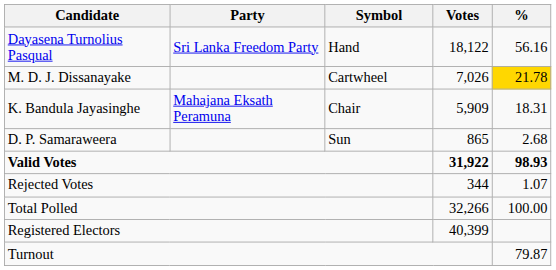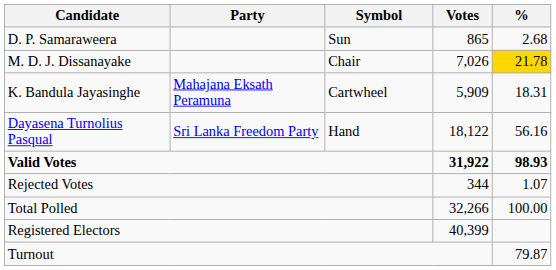 <table class="wikitable" border="1" style="text-align:right;">
 <tr>
 <th align=left width="190">Candidate</th>
 <th align=left width="180">Party</th>
 <th align=left width="120">Symbol</th>
 <th align=left width="60">Votes</th>
 <th align=left width="60">%</th>
 </tr>
 <tr>
-<td align=left><a href='#'>Dayasena Turnolius Pasqual</a></td>
-<td align=left><a href='#'>Sri Lanka Freedom Party</a></td>
-<td align=left>Hand</td>
-<td>18,122</td>
-<td>56.16</td>
+<td align=left>D. P. Samaraweera</td>
+<td></td>
+<td align=left>Sun</td>
+<td>865</td>
+<td>2.68</td>
 </tr>
 <tr>
 <td align=left>M. D. J. Dissanayake</td>
 <td></td>
-<td align=left>Cartwheel</td>
+<td align=left>Chair</td>
 <td>7,026</td>
 <td style="background: gold;">21.78</td>
 </tr>
 <tr>
 <td align=left>K. Bandula Jayasinghe</td>
 <td align=left><a href='#'>Mahajana Eksath Peramuna</a></td>
-<td align=left>Chair</td>
+<td align=left>Cartwheel</td>
 <td>5,909</td>
 <td>18.31</td>
 </tr>
 <tr>
-<td align=left>D. P. Samaraweera</td>
-<td></td>
-<td align=left>Sun</td>
-<td>865</td>
-<td>2.68</td>
+<td align=left><a href='#'>Dayasena Turnolius Pasqual</a></td>
+<td align=left><a href='#'>Sri Lanka Freedom Party</a></td>
+<td align=left>Hand</td>
+<td>18,122</td>
+<td>56.16</td>
 </tr>
 <tr>
 <td align=left colspan=3><strong>Valid Votes</strong></td>
 <td><strong>31,922</strong></td>
 <td><strong>98.93</strong></td>
 </tr>
 <tr>
 <td align=left colspan=3>Rejected Votes</td>
 <td>344</td>
 <td>1.07</td>
 </tr>
 <tr>
 <td align=left colspan=3>Total Polled</td>
 <td>32,266</td>
 <td>100.00</td>
 </tr>
 <tr>
 <td align=left colspan=3>Registered Electors</td>
 <td>40,399</td>
 <td></td>
 </tr>
 <tr>
 <td align=left colspan=4>Turnout</td>
 <td>79.87</td>
 </tr>
 </table>
